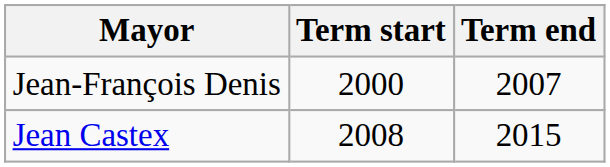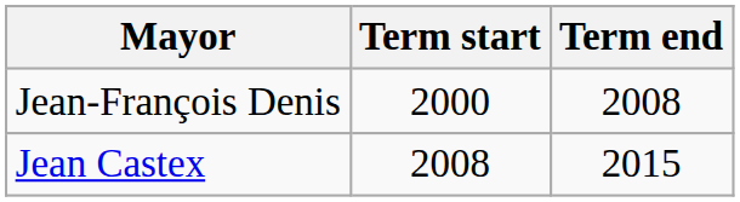 <table class="wikitable">
 <tr>
 <th>Mayor</th>
 <th>Term start</th>
 <th>Term end</th>
 </tr>
 <tr>
 <td>Jean-François Denis</td>
 <td align=center>2000</td>
-<td align=center>2007</td>
+<td align=center>2008</td>
 </tr>
 <tr>
 <td><a href='#'>Jean Castex</a></td>
 <td align=center>2008</td>
 <td align=center>2015</td>
 </tr>
 </table>
